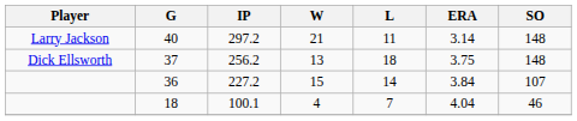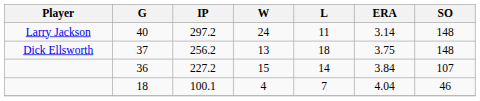 <table class="wikitable sortable">
 <tr>
 <th bgcolor="#DDDDFF" width="16%">Player</th>
 <th bgcolor="#DDDDFF" width="9%">G</th>
 <th bgcolor="#DDDDFF" width="9%">IP</th>
 <th bgcolor="#DDDDFF" width="9%">W</th>
 <th bgcolor="#DDDDFF" width="9%">L</th>
 <th bgcolor="#DDDDFF" width="9%">ERA</th>
 <th bgcolor="#DDDDFF" width="9%">SO</th>
 </tr>
 <tr align="center">
 <td><a href='#'>Larry Jackson</a></td>
 <td>40</td>
 <td>297.2</td>
-<td>21</td>
+<td>24</td>
 <td>11</td>
 <td>3.14</td>
 <td>148</td>
 </tr>
 <tr align="center">
 <td><a href='#'>Dick Ellsworth</a></td>
 <td>37</td>
 <td>256.2</td>
 <td>13</td>
 <td>18</td>
 <td>3.75</td>
 <td>148</td>
 </tr>
 <tr align="center">
 <td></td>
 <td>36</td>
 <td>227.2</td>
 <td>15</td>
 <td>14</td>
 <td>3.84</td>
 <td>107</td>
 </tr>
 <tr align="center">
 <td></td>
 <td>18</td>
 <td>100.1</td>
 <td>4</td>
 <td>7</td>
 <td>4.04</td>
 <td>46</td>
 </tr>
 <tr align="center">
 </tr>
 </table>
